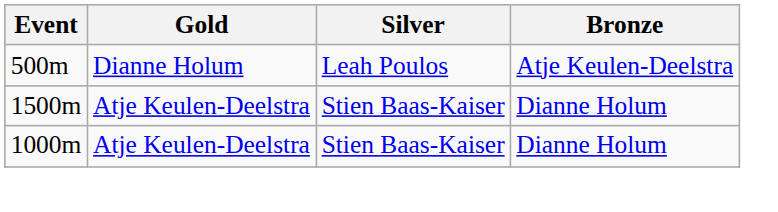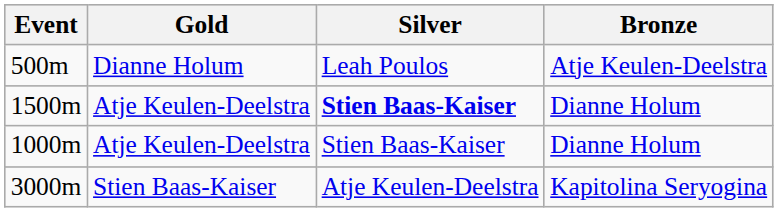 <table class="wikitable">
 <tr>
 <th>Event</th>
 <th>Gold<br></th>
 <th>Silver<br></th>
 <th>Bronze<br></th>
 </tr>
 <tr>
 <td>500m</td>
 <td><a href='#'>Dianne Holum</a></td>
 <td><a href='#'>Leah Poulos</a></td>
 <td><a href='#'>Atje Keulen-Deelstra</a></td>
 </tr>
 <tr>
 <td>1500m</td>
 <td><a href='#'>Atje Keulen-Deelstra</a></td>
-<td><a href='#'>Stien Baas-Kaiser</a></td>
+<td><strong><a href='#'>Stien Baas-Kaiser</a></strong></td>
 <td><a href='#'>Dianne Holum</a></td>
 </tr>
 <tr>
 <td>1000m</td>
 <td><a href='#'>Atje Keulen-Deelstra</a></td>
 <td><a href='#'>Stien Baas-Kaiser</a></td>
 <td><a href='#'>Dianne Holum</a></td>
 </tr>
+<tr>
+<td>3000m</td>
+<td><a href='#'>Stien Baas-Kaiser</a></td>
+<td><a href='#'>Atje Keulen-Deelstra</a></td>
+<td><a href='#'>Kapitolina Seryogina</a></td>
+</tr>
 </table>
